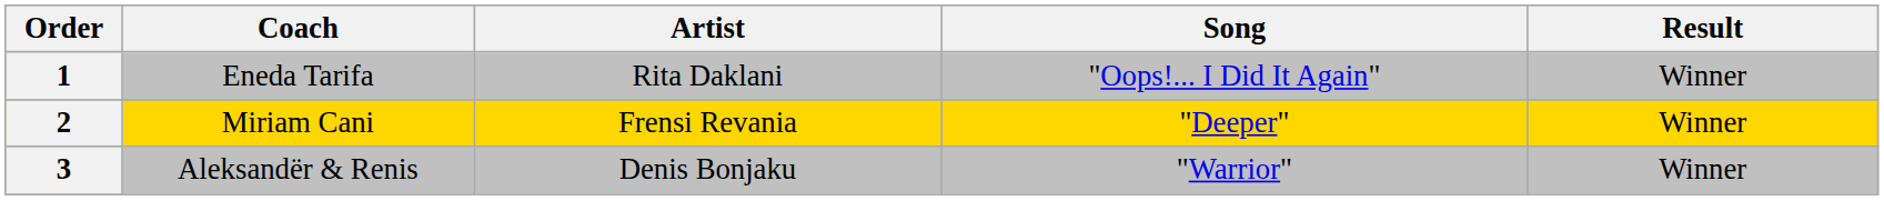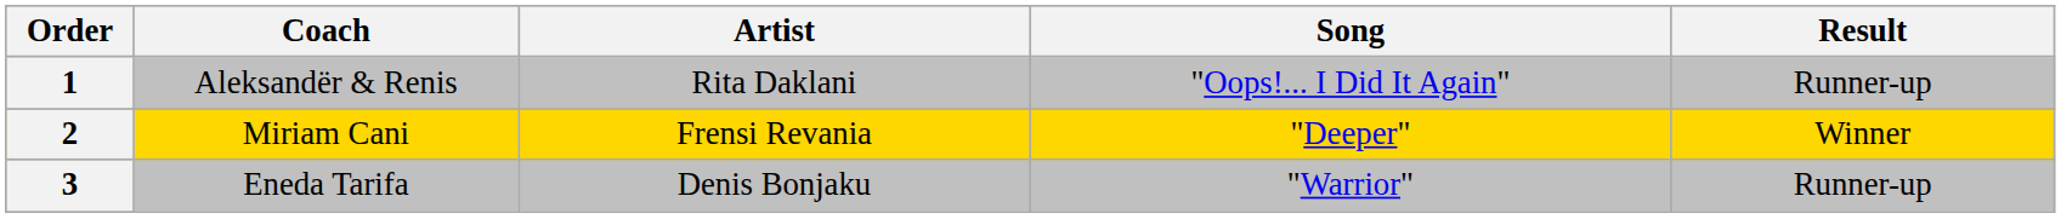 <table class="wikitable" style="text-align:center; width:80%;">
 <tr>
 <th width="05%">Order</th>
 <th width="15%">Coach</th>
 <th width="20%">Artist</th>
 <th width="25%">Song</th>
 <th width="15%">Result</th>
 </tr>
 <tr style="background:silver;" |>
 <th>1</th>
-<td>Eneda  Tarifa</td>
+<td>Aleksandër & Renis</td>
 <td>Rita Daklani</td>
 <td>"<a href='#'>Oops!... I Did It Again</a>"</td>
-<td>Winner</td>
+<td>Runner-up</td>
 </tr>
 <tr style="background:gold;" |>
 <th>2</th>
 <td>Miriam Cani</td>
 <td>Frensi Revania</td>
 <td>"<a href='#'>Deeper</a>"</td>
 <td>Winner</td>
 </tr>
 <tr style="background:silver;" |>
 <th>3</th>
-<td>Aleksandër & Renis</td>
+<td>Eneda  Tarifa</td>
 <td>Denis Bonjaku</td>
 <td>"<a href='#'>Warrior</a>"</td>
-<td>Winner</td>
+<td>Runner-up</td>
 </tr>
 </table>
